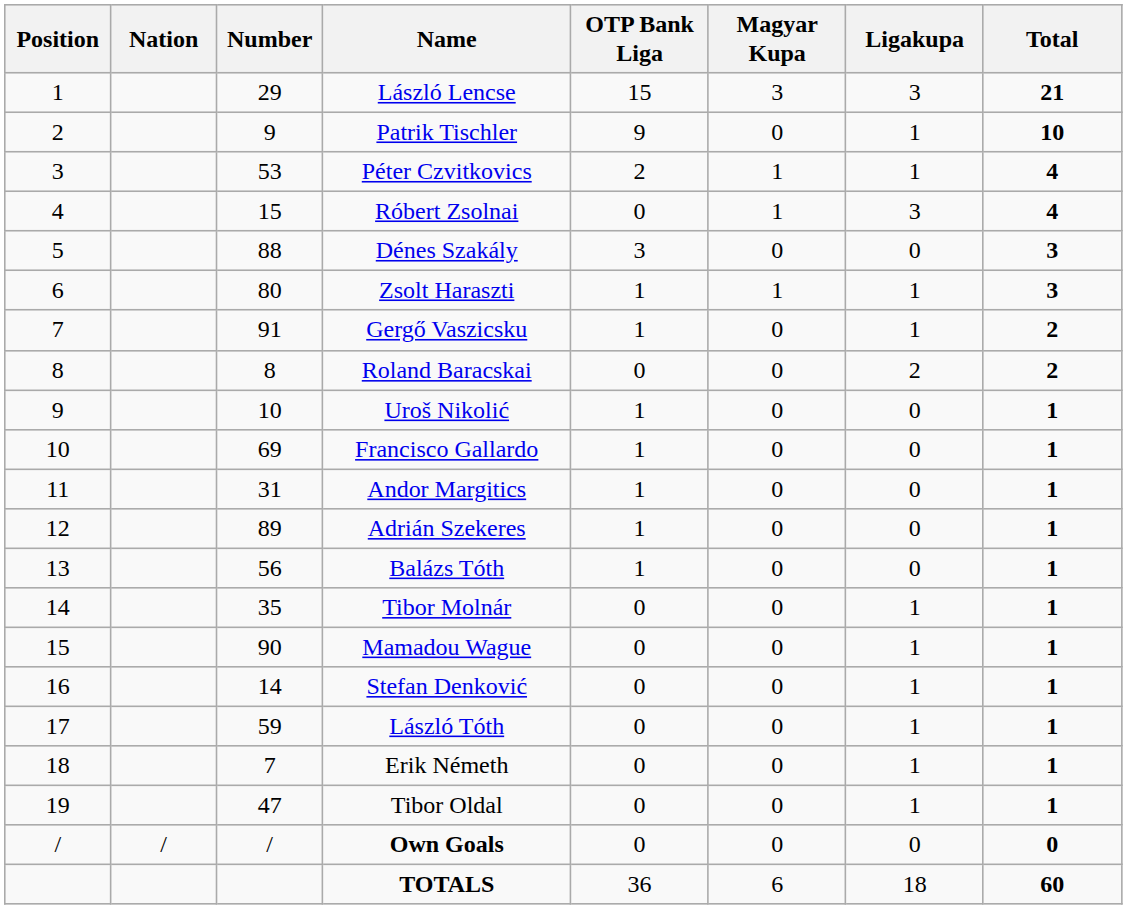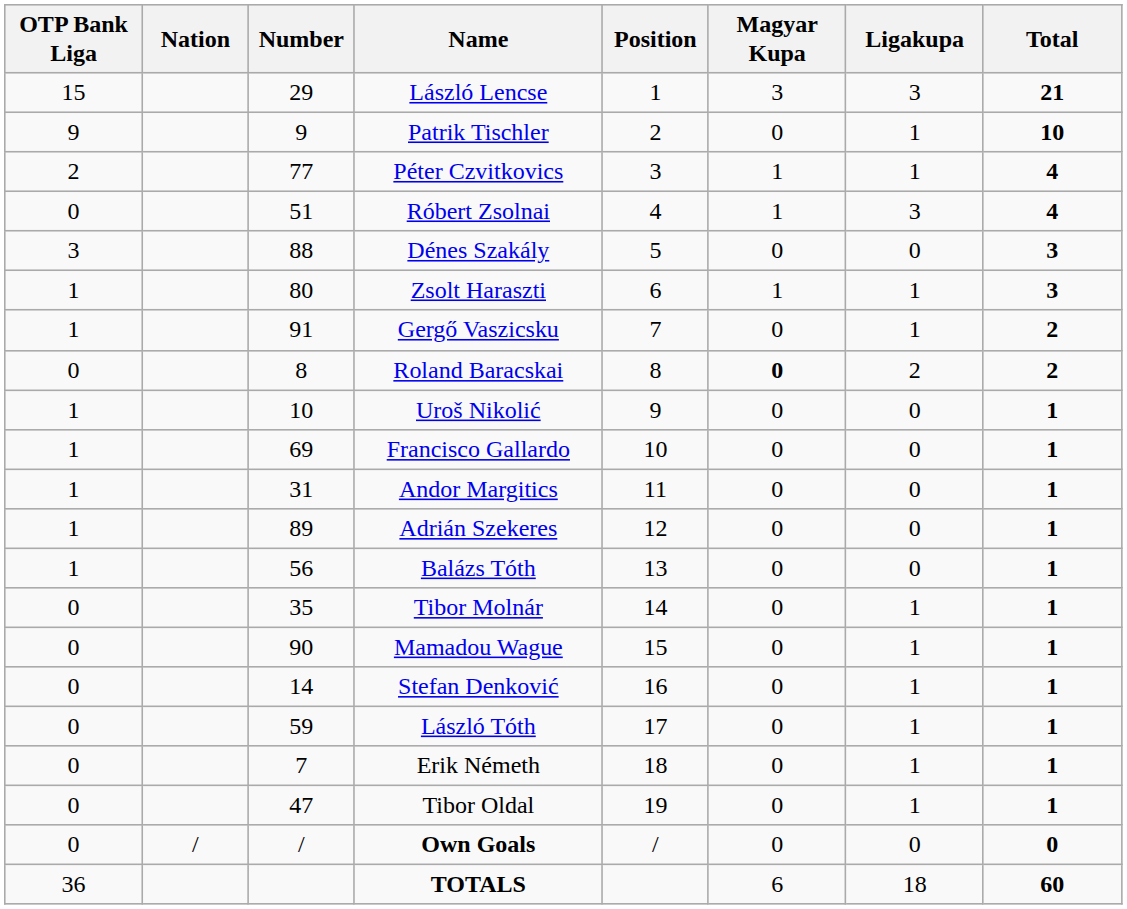 <table class="wikitable" style="font-size: 95%; text-align: center;">
 <tr>
-<th width=60>Position</th>
+<th width=80>OTP Bank Liga</th>
 <th width=60>Nation</th>
 <th width=60>Number</th>
 <th width=150>Name</th>
-<th width=80>OTP Bank Liga</th>
+<th width=60>Position</th>
 <th width=80>Magyar Kupa</th>
 <th width=80>Ligakupa</th>
 <th width=80>Total</th>
 </tr>
 <tr>
-<td>1</td>
+<td>15</td>
 <td></td>
 <td>29</td>
 <td><a href='#'>László Lencse</a></td>
-<td>15</td>
+<td>1</td>
 <td>3</td>
 <td>3</td>
 <td><strong>21</strong></td>
 </tr>
 <tr>
-<td>2</td>
+<td>9</td>
 <td></td>
 <td>9</td>
 <td><a href='#'>Patrik Tischler</a></td>
-<td>9</td>
+<td>2</td>
 <td>0</td>
 <td>1</td>
 <td><strong>10</strong></td>
 </tr>
 <tr>
+<td>2</td>
+<td></td>
+<td>77</td>
+<td><a href='#'>Péter Czvitkovics</a></td>
 <td>3</td>
-<td></td>
-<td>53</td>
-<td><a href='#'>Péter Czvitkovics</a></td>
-<td>2</td>
 <td>1</td>
 <td>1</td>
 <td><strong>4</strong></td>
 </tr>
 <tr>
+<td>0</td>
+<td></td>
+<td>51</td>
+<td><a href='#'>Róbert Zsolnai</a></td>
 <td>4</td>
-<td></td>
-<td>15</td>
-<td><a href='#'>Róbert Zsolnai</a></td>
-<td>0</td>
 <td>1</td>
 <td>3</td>
 <td><strong>4</strong></td>
 </tr>
 <tr>
-<td>5</td>
+<td>3</td>
 <td></td>
 <td>88</td>
 <td><a href='#'>Dénes Szakály</a></td>
-<td>3</td>
+<td>5</td>
 <td>0</td>
 <td>0</td>
 <td><strong>3</strong></td>
 </tr>
 <tr>
-<td>6</td>
+<td>1</td>
 <td></td>
 <td>80</td>
 <td><a href='#'>Zsolt Haraszti</a></td>
-<td>1</td>
+<td>6</td>
 <td>1</td>
 <td>1</td>
 <td><strong>3</strong></td>
 </tr>
 <tr>
-<td>7</td>
+<td>1</td>
 <td></td>
 <td>91</td>
 <td><a href='#'>Gergő Vaszicsku</a></td>
-<td>1</td>
+<td>7</td>
 <td>0</td>
 <td>1</td>
 <td><strong>2</strong></td>
 </tr>
 <tr>
-<td>8</td>
+<td>0</td>
 <td></td>
 <td>8</td>
 <td><a href='#'>Roland Baracskai</a></td>
-<td>0</td>
-<td>0</td>
+<td>8</td>
+<td><strong>0</strong></td>
 <td>2</td>
 <td><strong>2</strong></td>
 </tr>
 <tr>
-<td>9</td>
+<td>1</td>
 <td></td>
 <td>10</td>
 <td><a href='#'>Uroš Nikolić</a></td>
-<td>1</td>
+<td>9</td>
 <td>0</td>
 <td>0</td>
 <td><strong>1</strong></td>
 </tr>
 <tr>
-<td>10</td>
+<td>1</td>
 <td></td>
 <td>69</td>
 <td><a href='#'>Francisco Gallardo</a></td>
-<td>1</td>
+<td>10</td>
 <td>0</td>
 <td>0</td>
 <td><strong>1</strong></td>
 </tr>
 <tr>
-<td>11</td>
+<td>1</td>
 <td></td>
 <td>31</td>
 <td><a href='#'>Andor Margitics</a></td>
-<td>1</td>
+<td>11</td>
 <td>0</td>
 <td>0</td>
 <td><strong>1</strong></td>
 </tr>
 <tr>
-<td>12</td>
+<td>1</td>
 <td></td>
 <td>89</td>
 <td><a href='#'>Adrián Szekeres</a></td>
-<td>1</td>
+<td>12</td>
 <td>0</td>
 <td>0</td>
 <td><strong>1</strong></td>
 </tr>
 <tr>
-<td>13</td>
+<td>1</td>
 <td></td>
 <td>56</td>
 <td><a href='#'>Balázs Tóth</a></td>
-<td>1</td>
+<td>13</td>
 <td>0</td>
 <td>0</td>
 <td><strong>1</strong></td>
 </tr>
 <tr>
-<td>14</td>
+<td>0</td>
 <td></td>
 <td>35</td>
 <td><a href='#'>Tibor Molnár</a></td>
-<td>0</td>
+<td>14</td>
 <td>0</td>
 <td>1</td>
 <td><strong>1</strong></td>
 </tr>
 <tr>
-<td>15</td>
+<td>0</td>
 <td></td>
 <td>90</td>
 <td><a href='#'>Mamadou Wague</a></td>
-<td>0</td>
+<td>15</td>
 <td>0</td>
 <td>1</td>
 <td><strong>1</strong></td>
 </tr>
 <tr>
-<td>16</td>
+<td>0</td>
 <td></td>
 <td>14</td>
 <td><a href='#'>Stefan Denković</a></td>
-<td>0</td>
+<td>16</td>
 <td>0</td>
 <td>1</td>
 <td><strong>1</strong></td>
 </tr>
 <tr>
-<td>17</td>
+<td>0</td>
 <td></td>
 <td>59</td>
 <td><a href='#'>László Tóth</a></td>
-<td>0</td>
+<td>17</td>
 <td>0</td>
 <td>1</td>
 <td><strong>1</strong></td>
 </tr>
 <tr>
-<td>18</td>
+<td>0</td>
 <td></td>
 <td>7</td>
 <td>Erik Németh</td>
-<td>0</td>
+<td>18</td>
 <td>0</td>
 <td>1</td>
 <td><strong>1</strong></td>
 </tr>
 <tr>
-<td>19</td>
+<td>0</td>
 <td></td>
 <td>47</td>
 <td>Tibor Oldal</td>
-<td>0</td>
+<td>19</td>
 <td>0</td>
 <td>1</td>
 <td><strong>1</strong></td>
 </tr>
 <tr>
-<td>/</td>
+<td>0</td>
 <td>/</td>
 <td>/</td>
 <td><strong>Own Goals</strong></td>
-<td>0</td>
+<td>/</td>
 <td>0</td>
 <td>0</td>
 <td><strong>0</strong></td>
 </tr>
 <tr>
-<td></td>
+<td>36</td>
 <td></td>
 <td></td>
 <td><strong>TOTALS</strong></td>
-<td>36</td>
+<td></td>
 <td>6</td>
 <td>18</td>
 <td><strong>60</strong></td>
 </tr>
 </table>
